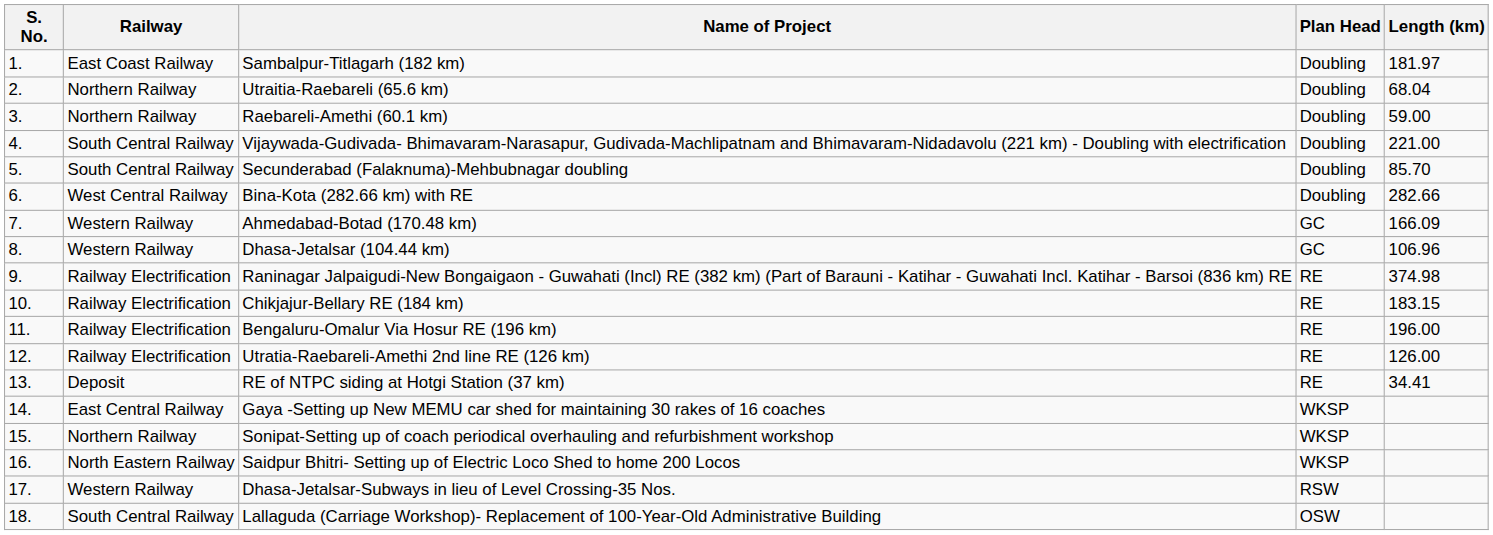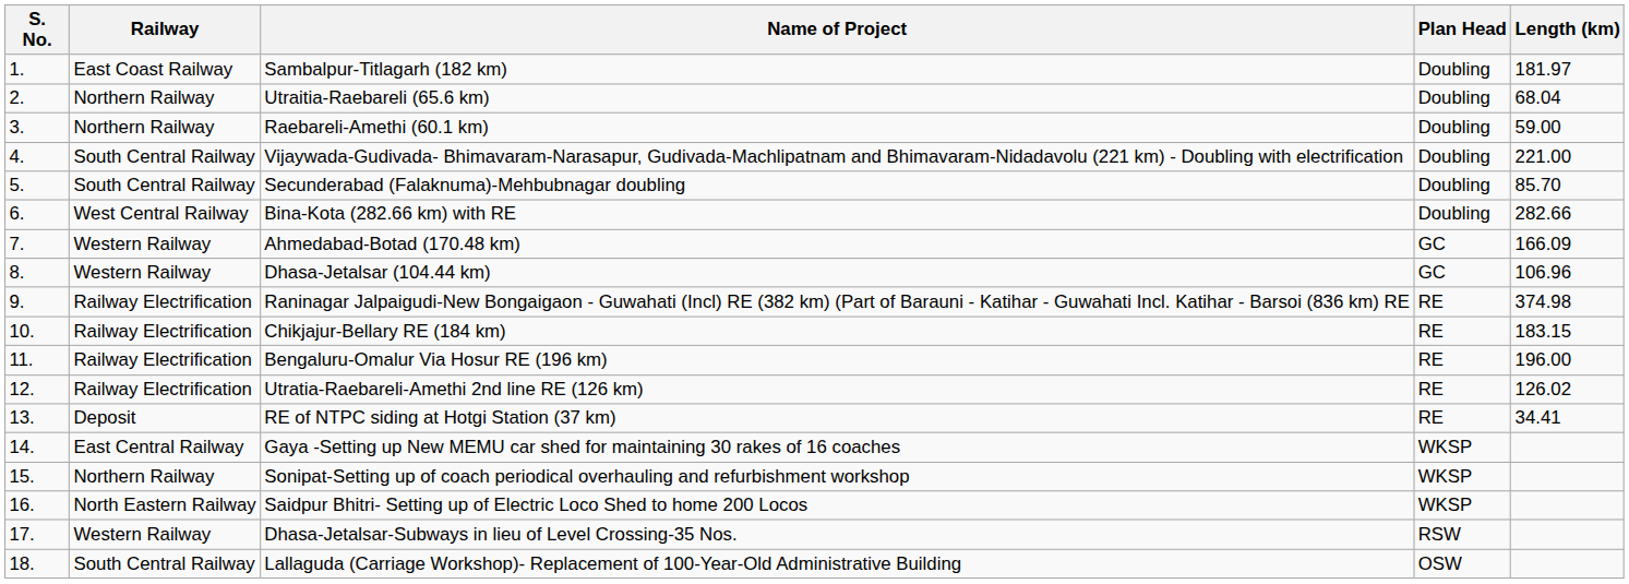 <table class="wikitable">
 <tr>
 <th>S.<br>No.</th>
 <th>Railway</th>
 <th>Name of Project</th>
 <th>Plan   Head</th>
 <th>Length   (km)</th>
 </tr>
 <tr>
 <td>1.         </td>
 <td>East  Coast Railway</td>
 <td>Sambalpur-Titlagarh (182 km)</td>
 <td>Doubling</td>
 <td>181.97</td>
 </tr>
 <tr>
 <td>2.         </td>
 <td>Northern  Railway</td>
 <td>Utraitia-Raebareli (65.6 km)</td>
 <td>Doubling</td>
 <td>68.04</td>
 </tr>
 <tr>
 <td>3.         </td>
 <td>Northern  Railway</td>
 <td>Raebareli-Amethi (60.1 km)</td>
 <td>Doubling</td>
 <td>59.00</td>
 </tr>
 <tr>
 <td>4.         </td>
 <td>South  Central Railway</td>
 <td>Vijaywada-Gudivada- Bhimavaram-Narasapur,  Gudivada-Machlipatnam and Bhimavaram-Nidadavolu (221 km) - Doubling with  electrification</td>
 <td>Doubling</td>
 <td>221.00</td>
 </tr>
 <tr>
 <td>5.         </td>
 <td>South  Central Railway</td>
 <td>Secunderabad (Falaknuma)-Mehbubnagar  doubling</td>
 <td>Doubling</td>
 <td>85.70</td>
 </tr>
 <tr>
 <td>6.         </td>
 <td>West  Central Railway</td>
 <td>Bina-Kota (282.66 km) with RE</td>
 <td>Doubling</td>
 <td>282.66</td>
 </tr>
 <tr>
 <td>7.         </td>
 <td>Western  Railway</td>
 <td>Ahmedabad-Botad (170.48 km)</td>
 <td>GC</td>
 <td>166.09</td>
 </tr>
 <tr>
 <td>8.         </td>
 <td>Western  Railway</td>
 <td>Dhasa-Jetalsar (104.44 km)</td>
 <td>GC</td>
 <td>106.96</td>
 </tr>
 <tr>
 <td>9.         </td>
 <td>Railway  Electrification</td>
 <td>Raninagar Jalpaigudi-New Bongaigaon -  Guwahati (Incl) RE (382 km) (Part of Barauni - Katihar - Guwahati Incl.  Katihar - Barsoi (836 km) RE</td>
 <td>RE</td>
 <td>374.98</td>
 </tr>
 <tr>
 <td>10.     </td>
 <td>Railway  Electrification</td>
 <td>Chikjajur-Bellary RE (184 km)</td>
 <td>RE</td>
 <td>183.15</td>
 </tr>
 <tr>
 <td>11.     </td>
 <td>Railway  Electrification</td>
 <td>Bengaluru-Omalur Via Hosur RE (196 km)</td>
 <td>RE</td>
 <td>196.00</td>
 </tr>
 <tr>
 <td>12.     </td>
 <td>Railway  Electrification</td>
 <td>Utratia-Raebareli-Amethi 2nd line RE (126 km)</td>
 <td>RE</td>
-<td>126.00</td>
+<td>126.02</td>
 </tr>
 <tr>
 <td>13.     </td>
 <td>Deposit</td>
 <td>RE of NTPC siding at Hotgi Station (37 km)</td>
 <td>RE</td>
 <td>34.41</td>
 </tr>
 <tr>
 <td>14.     </td>
 <td>East Central Railway</td>
 <td>Gaya -Setting up New MEMU car shed for  maintaining 30 rakes of 16 coaches</td>
 <td>WKSP</td>
 <td></td>
 </tr>
 <tr>
 <td>15.     </td>
 <td>Northern  Railway</td>
 <td>Sonipat-Setting up of coach periodical  overhauling and refurbishment workshop</td>
 <td>WKSP</td>
 <td></td>
 </tr>
 <tr>
 <td>16.     </td>
 <td>North  Eastern Railway</td>
 <td>Saidpur Bhitri- Setting up of Electric Loco  Shed to home 200 Locos</td>
 <td>WKSP</td>
 <td></td>
 </tr>
 <tr>
 <td>17.     </td>
 <td>Western  Railway</td>
 <td>Dhasa-Jetalsar-Subways in lieu of Level  Crossing-35 Nos.</td>
 <td>RSW</td>
 <td></td>
 </tr>
 <tr>
 <td>18.     </td>
 <td>South  Central Railway</td>
 <td>Lallaguda (Carriage Workshop)- Replacement  of 100-Year-Old Administrative Building</td>
 <td>OSW</td>
 <td></td>
 </tr>
 </table>
